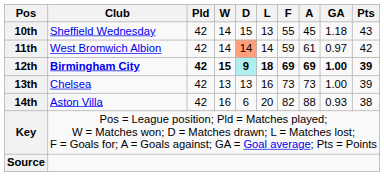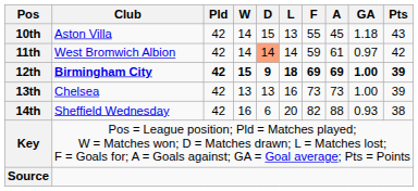 <table class="wikitable" style="text-align:center">
 <tr>
 <th scope="col">Pos</th>
 <th scope="col">Club</th>
 <th scope="col">Pld</th>
 <th scope="col">W</th>
 <th scope="col">D</th>
 <th scope="col">L</th>
 <th scope="col">F</th>
 <th scope="col">A</th>
 <th scope="col">GA</th>
 <th scope="col">Pts</th>
 </tr>
 <tr>
 <th scope="row">10th</th>
-<td align="left"><a href='#'>Sheffield Wednesday</a></td>
+<td align="left"><a href='#'>Aston Villa</a></td>
 <td>42</td>
 <td>14</td>
 <td>15</td>
 <td>13</td>
 <td>55</td>
 <td>45</td>
 <td>1.18</td>
 <td>43</td>
 </tr>
 <tr>
 <th scope="row">11th</th>
 <td align="left"><a href='#'>West Bromwich Albion</a></td>
 <td>42</td>
 <td>14</td>
 <td style="background: lightsalmon;">14</td>
 <td>14</td>
 <td>59</td>
 <td>61</td>
 <td>0.97</td>
 <td>42</td>
 </tr>
 <tr style="font-weight:bold">
 <th scope="row">12th</th>
 <td align="left"><a href='#'>Birmingham City</a></td>
 <td>42</td>
 <td>15</td>
-<td style="background: paleturquoise;">9</td>
+<td>9</td>
 <td>18</td>
 <td>69</td>
 <td>69</td>
 <td>1.00</td>
 <td>39</td>
 </tr>
 <tr>
 <th scope="row">13th</th>
 <td align="left"><a href='#'>Chelsea</a></td>
 <td>42</td>
 <td>13</td>
 <td>13</td>
 <td>16</td>
 <td>73</td>
 <td>73</td>
 <td>1.00</td>
 <td>39</td>
 </tr>
 <tr>
 <th scope="row">14th</th>
-<td align="left"><a href='#'>Aston Villa</a></td>
+<td align="left"><a href='#'>Sheffield Wednesday</a></td>
 <td>42</td>
 <td>16</td>
 <td>6</td>
 <td>20</td>
 <td>82</td>
 <td>88</td>
 <td>0.93</td>
 <td>38</td>
 </tr>
 <tr>
 <th scope="row">Key</th>
 <td colspan="9">Pos = League position; Pld = Matches played;<br>W = Matches won; D = Matches drawn; L = Matches lost;<br>F = Goals for; A = Goals against; GA = <a href='#'>Goal average</a>; Pts = Points</td>
 </tr>
 <tr>
 <th scope="row">Source</th>
 <td colspan="9"></td>
 </tr>
 </table>
